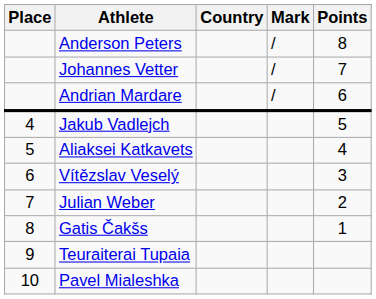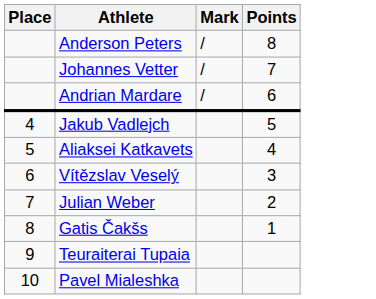 <table class="wikitable">
 <tr>
 <th>Place</th>
 <th>Athlete</th>
-<th>Country</th>
 <th>Mark</th>
 <th>Points</th>
 </tr>
 <tr>
 <td align=center></td>
 <td><a href='#'>Anderson Peters</a></td>
-<td></td>
 <td> /<br><em></em></td>
 <td align=center>8</td>
 </tr>
 <tr>
 <td align=center></td>
 <td><a href='#'>Johannes Vetter</a></td>
-<td></td>
 <td> /<br><em></em></td>
 <td align=center>7</td>
 </tr>
 <tr>
 <td align=center></td>
 <td><a href='#'>Andrian Mardare</a></td>
-<td></td>
 <td> /<br><em></em></td>
 <td align=center>6</td>
 </tr>
 <tr style="border-top:3px solid black;">
 <td align=center>4</td>
 <td><a href='#'>Jakub Vadlejch</a></td>
 <td></td>
-<td></td>
 <td align=center>5</td>
 </tr>
 <tr>
 <td align=center>5</td>
 <td><a href='#'>Aliaksei Katkavets</a></td>
-<td></td>
 <td></td>
 <td align=center>4</td>
 </tr>
 <tr>
 <td align=center>6</td>
 <td><a href='#'>Vítězslav Veselý</a></td>
 <td></td>
-<td></td>
 <td align=center>3</td>
 </tr>
 <tr>
 <td align=center>7</td>
 <td><a href='#'>Julian Weber</a></td>
-<td></td>
 <td></td>
 <td align=center>2</td>
 </tr>
 <tr>
 <td align=center>8</td>
 <td><a href='#'>Gatis Čakšs</a></td>
 <td></td>
-<td></td>
 <td align=center>1</td>
 </tr>
 <tr>
 <td align=center>9</td>
 <td><a href='#'>Teuraiterai Tupaia</a></td>
-<td></td>
 <td></td>
 <td align=center></td>
 </tr>
 <tr>
 <td align=center>10</td>
 <td><a href='#'>Pavel Mialeshka</a></td>
 <td></td>
-<td></td>
 <td align=center></td>
 </tr>
 </table>
